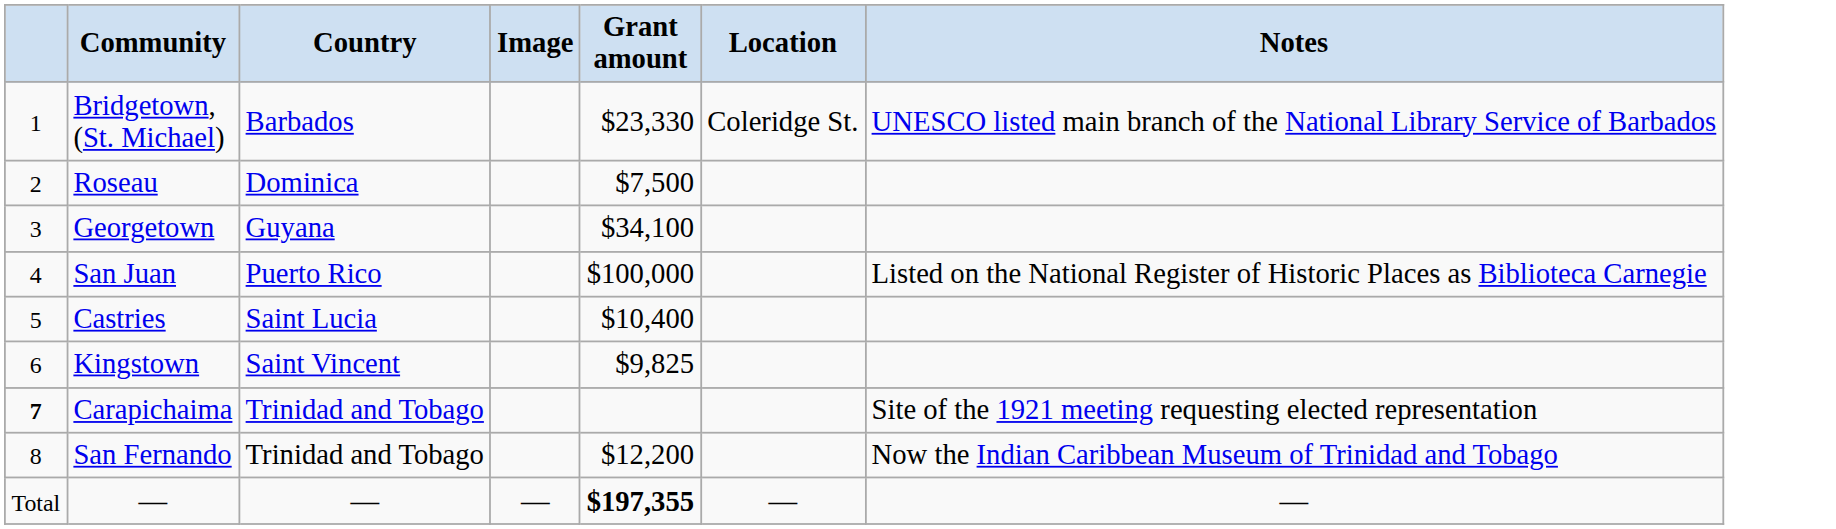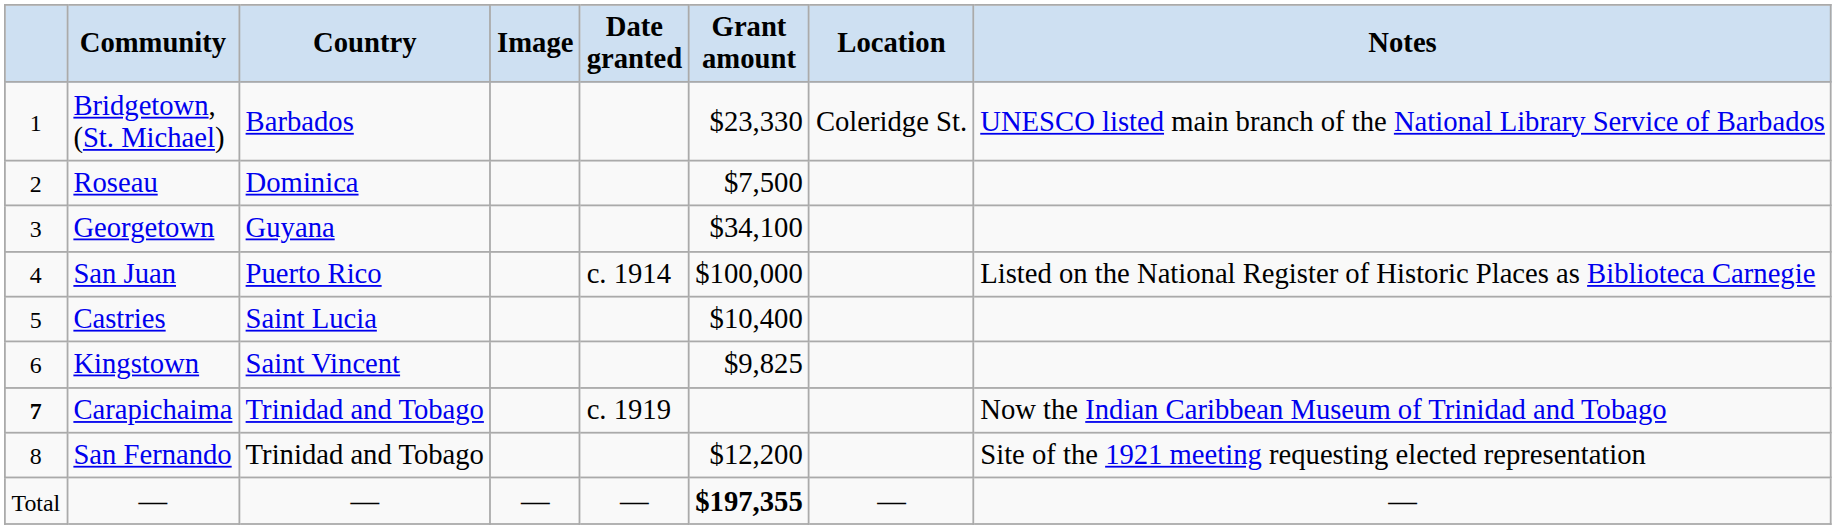 <table class="wikitable sortable" align="center">
 <tr>
 <th style="background-color:#CEE0F2;"></th>
 <th style="background-color:#CEE0F2;">Community</th>
 <th style="background-color:#CEE0F2;">Country</th>
 <th style="background-color:#CEE0F2;" class="unsortable">Image</th>
+<th style="background-color:#CEE0F2;">Date<br>granted</th>
 <th style="background-color:#CEE0F2;">Grant<br>amount</th>
 <th style="background-color:#CEE0F2;">Location</th>
 <th style="background-color:#CEE0F2;" class="unsortable">Notes</th>
 </tr>
 <tr ->
 <td align=center><small>1</small></td>
 <td><a href='#'>Bridgetown</a>, <br>(<a href='#'>St. Michael</a>)</td>
 <td><a href='#'>Barbados</a></td>
+<td></td>
 <td></td>
 <td align=right>$23,330</td>
 <td>Coleridge St.</td>
 <td><a href='#'>UNESCO listed</a> main branch of the <a href='#'>National Library Service of Barbados</a></td>
 </tr>
 <tr ->
 <td align=center><small>2</small></td>
 <td><a href='#'>Roseau</a></td>
 <td><a href='#'>Dominica</a></td>
 <td></td>
+<td></td>
 <td align=right>$7,500</td>
 <td></td>
 <td></td>
 </tr>
 <tr ->
 <td align=center><small>3</small></td>
 <td><a href='#'>Georgetown</a></td>
 <td><a href='#'>Guyana</a></td>
+<td></td>
 <td></td>
 <td align=right>$34,100</td>
 <td></td>
 <td></td>
 </tr>
 <tr ->
 <td align=center><small>4</small></td>
 <td><a href='#'>San Juan</a></td>
 <td><a href='#'>Puerto Rico</a></td>
 <td></td>
+<td>c. 1914</td>
 <td align=right>$100,000</td>
 <td></td>
 <td>Listed on the National Register of Historic Places as <a href='#'>Biblioteca Carnegie</a></td>
 </tr>
 <tr ->
 <td align=center><small>5</small></td>
 <td><a href='#'>Castries</a></td>
 <td><a href='#'>Saint Lucia</a></td>
+<td></td>
 <td></td>
 <td align=right>$10,400</td>
 <td></td>
 <td></td>
 </tr>
 <tr ->
 <td align=center><small>6</small></td>
 <td><a href='#'>Kingstown</a></td>
 <td><a href='#'>Saint Vincent</a></td>
 <td></td>
+<td></td>
 <td align=right>$9,825</td>
 <td></td>
 <td></td>
 </tr>
 <tr ->
 <td align=center><strong><small>7</small></strong></td>
 <td><a href='#'>Carapichaima</a></td>
 <td><a href='#'>Trinidad and Tobago</a></td>
 <td></td>
+<td>c. 1919</td>
 <td align=right></td>
 <td></td>
-<td>Site of the <a href='#'>1921 meeting</a> requesting elected representation</td>
+<td>Now the <a href='#'>Indian Caribbean Museum of Trinidad and Tobago</a></td>
 </tr>
 <tr ->
 <td align=center><small>8</small></td>
 <td><a href='#'>San Fernando</a></td>
 <td>Trinidad and Tobago</td>
 <td></td>
+<td></td>
 <td align=right>$12,200</td>
 <td></td>
-<td>Now the <a href='#'>Indian Caribbean Museum of Trinidad and Tobago</a></td>
+<td>Site of the <a href='#'>1921 meeting</a> requesting elected representation</td>
 </tr>
 <tr - align="center" class="sortbottom">
 <td align=center><small>Total</small></td>
+<td>—</td>
 <td>—</td>
 <td>—</td>
 <td>—</td>
 <td align=right><strong>$197,355</strong></td>
 <td>—</td>
 <td>—</td>
 </tr>
 </table>
